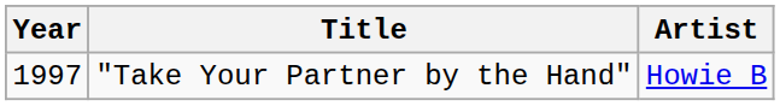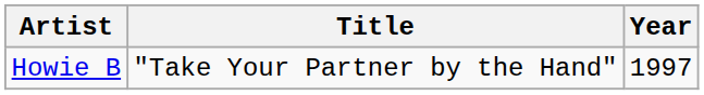 <table class="wikitable">
 <tr>
+<th>Artist</th>
+<th>Title</th>
 <th>Year</th>
-<th>Title</th>
-<th>Artist</th>
 </tr>
 <tr>
+<td><a href='#'>Howie B</a></td>
+<td>"Take Your Partner by the Hand"</td>
 <td>1997</td>
-<td>"Take Your Partner by the Hand"</td>
-<td><a href='#'>Howie B</a></td>
 </tr>
 </table>
